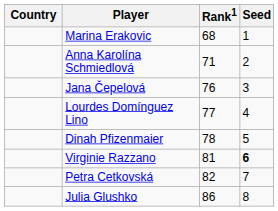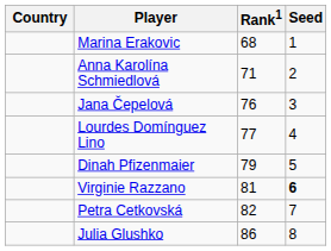 <table class="sortable wikitable">
 <tr>
 <th width="70">Country</th>
 <th width="175">Player</th>
 <th>Rank<sup>1</sup></th>
 <th>Seed</th>
 </tr>
 <tr>
 <td></td>
 <td><a href='#'>Marina Erakovic</a></td>
 <td>68</td>
 <td>1</td>
 </tr>
 <tr>
 <td></td>
 <td><a href='#'>Anna Karolína Schmiedlová</a></td>
 <td>71</td>
 <td>2</td>
 </tr>
 <tr>
 <td></td>
 <td><a href='#'>Jana Čepelová</a></td>
 <td>76</td>
 <td>3</td>
 </tr>
 <tr>
 <td></td>
 <td><a href='#'>Lourdes Domínguez Lino</a></td>
 <td>77</td>
 <td>4</td>
 </tr>
 <tr>
 <td></td>
 <td><a href='#'>Dinah Pfizenmaier</a></td>
-<td>78</td>
+<td>79</td>
 <td>5</td>
 </tr>
 <tr>
 <td></td>
 <td><a href='#'>Virginie Razzano</a></td>
 <td>81</td>
 <td><strong>6</strong></td>
 </tr>
 <tr>
 <td></td>
 <td><a href='#'>Petra Cetkovská</a></td>
 <td>82</td>
 <td>7</td>
 </tr>
 <tr>
 <td></td>
 <td><a href='#'>Julia Glushko</a></td>
 <td>86</td>
 <td>8</td>
 </tr>
 </table>
